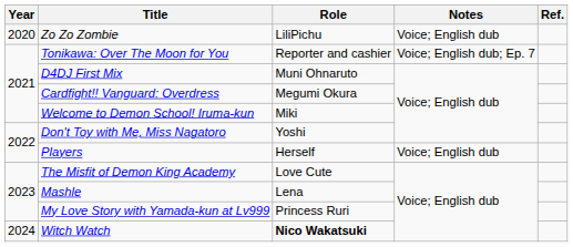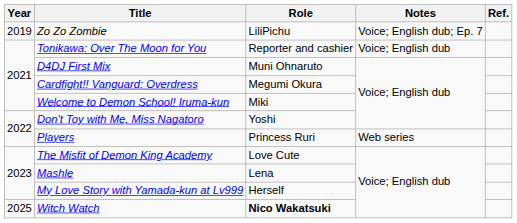 <table class="wikitable sortable">
 <tr>
 <th>Year</th>
 <th>Title</th>
 <th>Role</th>
 <th class="unsortable">Notes</th>
 <th class="unsortable">Ref.</th>
 </tr>
 <tr>
-<td>2020</td>
+<td>2019</td>
 <td><em>Zo Zo Zombie</em></td>
 <td>LiliPichu</td>
-<td>Voice; English dub</td>
+<td>Voice; English dub; Ep. 7</td>
 <td align="center"></td>
 </tr>
 <tr>
 <td rowspan="4">2021</td>
 <td><a href='#'><em>Tonikawa: Over The Moon for You</em></a></td>
 <td>Reporter and cashier</td>
-<td>Voice; English dub; Ep. 7</td>
+<td>Voice; English dub</td>
 <td align="center"></td>
 </tr>
 <tr>
 <td><a href='#'><em>D4DJ First Mix</em></a></td>
 <td>Muni Ohnaruto</td>
 <td rowspan="4">Voice; English dub</td>
 <td></td>
 </tr>
 <tr>
 <td><a href='#'><em>Cardfight!! Vanguard: Overdress</em></a></td>
 <td>Megumi Okura</td>
 <td align="center"></td>
 </tr>
 <tr>
 <td><em><a href='#'>Welcome to Demon School! Iruma-kun</a></em></td>
 <td>Miki</td>
 <td align="center"></td>
 </tr>
 <tr>
 <td rowspan="2">2022</td>
 <td><em><a href='#'>Don't Toy with Me, Miss Nagatoro</a></em></td>
 <td>Yoshi</td>
 <td align="center"></td>
 </tr>
 <tr>
 <td><em><a href='#'>Players</a></em></td>
-<td>Herself</td>
-<td>Voice; English dub</td>
+<td>Princess Ruri</td>
+<td>Web series</td>
 <td></td>
 </tr>
 <tr>
 <td rowspan="3">2023</td>
 <td><em><a href='#'>The Misfit of Demon King Academy</a></em></td>
 <td>Love Cute</td>
 <td rowspan="4">Voice; English dub</td>
 <td align="center"></td>
 </tr>
 <tr>
 <td><em><a href='#'>Mashle</a></em></td>
 <td>Lena</td>
 <td align="center"></td>
 </tr>
 <tr>
 <td><em><a href='#'>My Love Story with Yamada-kun at Lv999</a></em></td>
-<td>Princess Ruri</td>
+<td>Herself</td>
 <td></td>
 </tr>
 <tr>
-<td>2024</td>
+<td>2025</td>
 <td><em><a href='#'>Witch Watch</a></em></td>
 <td><strong>Nico Wakatsuki</strong></td>
 <td align="center"></td>
 </tr>
 </table>
